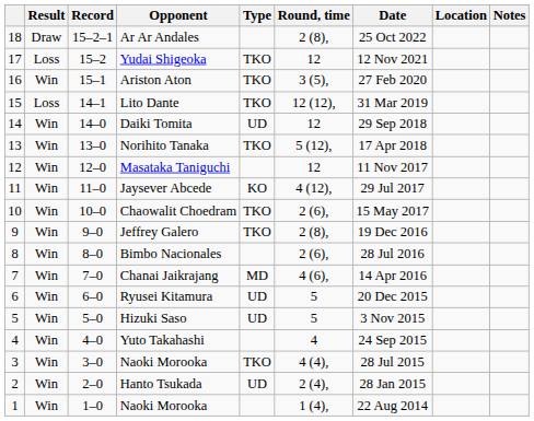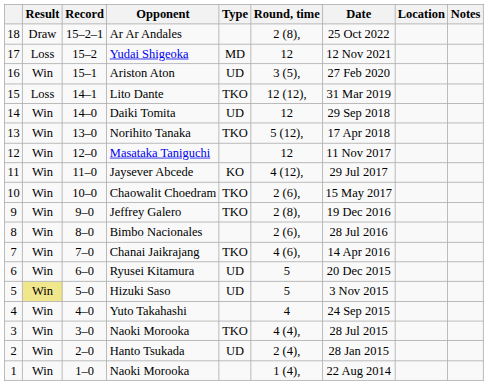 <table class="wikitable" style="text-align:center">
 <tr>
 <th></th>
 <th>Result</th>
 <th>Record</th>
 <th>Opponent</th>
 <th>Type</th>
 <th>Round, time</th>
 <th>Date</th>
 <th>Location</th>
 <th>Notes</th>
 </tr>
 <tr>
 <td>18</td>
 <td>Draw</td>
 <td>15–2–1</td>
 <td align=left>Ar Ar Andales</td>
 <td></td>
 <td>2 (8), </td>
 <td>25 Oct 2022</td>
 <td align=left></td>
 <td></td>
 </tr>
 <tr>
 <td>17</td>
 <td>Loss</td>
 <td>15–2</td>
 <td align=left><a href='#'>Yudai Shigeoka</a></td>
-<td>TKO</td>
+<td>MD</td>
 <td>12</td>
 <td>12 Nov 2021</td>
 <td align=left></td>
 <td align=left></td>
 </tr>
 <tr>
 <td>16</td>
 <td>Win</td>
 <td>15–1</td>
 <td align=left>Ariston Aton</td>
-<td>TKO</td>
+<td>UD</td>
 <td>3 (5), </td>
 <td>27 Feb 2020</td>
 <td align=left></td>
 <td align=left></td>
 </tr>
 <tr>
 <td>15</td>
 <td>Loss</td>
 <td>14–1</td>
 <td align=left>Lito Dante</td>
 <td>TKO</td>
 <td>12 (12), </td>
 <td>31 Mar 2019</td>
 <td align=left></td>
 <td align=left></td>
 </tr>
 <tr>
 <td>14</td>
 <td>Win</td>
 <td>14–0</td>
 <td align=left>Daiki Tomita</td>
 <td>UD</td>
 <td>12</td>
 <td>29 Sep 2018</td>
 <td align=left></td>
 <td align=left></td>
 </tr>
 <tr>
 <td>13</td>
 <td>Win</td>
 <td>13–0</td>
 <td align=left>Norihito Tanaka</td>
 <td>TKO</td>
 <td>5 (12), </td>
 <td>17 Apr 2018</td>
 <td align=left></td>
 <td align=left></td>
 </tr>
 <tr>
 <td>12</td>
 <td>Win</td>
 <td>12–0</td>
 <td align=left><a href='#'>Masataka Taniguchi</a></td>
 <td></td>
 <td>12</td>
 <td>11 Nov 2017</td>
 <td align=left></td>
 <td align=left></td>
 </tr>
 <tr>
 <td>11</td>
 <td>Win</td>
 <td>11–0</td>
 <td align=left>Jaysever Abcede</td>
 <td>KO</td>
 <td>4 (12), </td>
 <td>29 Jul 2017</td>
 <td align=left></td>
 <td align=left></td>
 </tr>
 <tr>
 <td>10</td>
 <td>Win</td>
 <td>10–0</td>
 <td align=left>Chaowalit Choedram</td>
 <td>TKO</td>
 <td>2 (6), </td>
 <td>15 May 2017</td>
 <td align=left></td>
 <td align=left></td>
 </tr>
 <tr>
 <td>9</td>
 <td>Win</td>
 <td>9–0</td>
 <td align=left>Jeffrey Galero</td>
 <td>TKO</td>
 <td>2 (8), </td>
 <td>19 Dec 2016</td>
 <td align=left></td>
 <td align=left></td>
 </tr>
 <tr>
 <td>8</td>
 <td>Win</td>
 <td>8–0</td>
 <td align=left>Bimbo Nacionales</td>
 <td></td>
 <td>2 (6), </td>
 <td>28 Jul 2016</td>
 <td align=left></td>
 <td align=left></td>
 </tr>
 <tr>
 <td>7</td>
 <td>Win</td>
 <td>7–0</td>
 <td align=left>Chanai Jaikrajang</td>
-<td>MD</td>
+<td>TKO</td>
 <td>4 (6), </td>
 <td>14 Apr 2016</td>
 <td align=left></td>
 <td align=left></td>
 </tr>
 <tr>
 <td>6</td>
 <td>Win</td>
 <td>6–0</td>
 <td align=left>Ryusei Kitamura</td>
 <td>UD</td>
 <td>5</td>
 <td>20 Dec 2015</td>
 <td align=left></td>
 <td align=left></td>
 </tr>
 <tr>
 <td>5</td>
-<td>Win</td>
+<td style="background: khaki;">Win</td>
 <td>5–0</td>
 <td align=left>Hizuki Saso</td>
 <td>UD</td>
 <td>5</td>
 <td>3 Nov 2015</td>
 <td align=left></td>
 <td align=left></td>
 </tr>
 <tr>
 <td>4</td>
 <td>Win</td>
 <td>4–0</td>
 <td align=left>Yuto Takahashi</td>
 <td></td>
 <td>4</td>
 <td>24 Sep 2015</td>
 <td align=left></td>
 <td align=left></td>
 </tr>
 <tr>
 <td>3</td>
 <td>Win</td>
 <td>3–0</td>
 <td align=left>Naoki Morooka</td>
 <td>TKO</td>
 <td>4 (4), </td>
 <td>28 Jul 2015</td>
 <td align=left></td>
 <td align=left></td>
 </tr>
 <tr>
 <td>2</td>
 <td>Win</td>
 <td>2–0</td>
 <td align=left>Hanto Tsukada</td>
 <td>UD</td>
 <td>2 (4), </td>
 <td>28 Jan 2015</td>
 <td align=left></td>
 <td align=left></td>
 </tr>
 <tr>
 <td>1</td>
 <td>Win</td>
 <td>1–0</td>
 <td align=left>Naoki Morooka</td>
 <td></td>
 <td>1 (4), </td>
 <td>22 Aug 2014</td>
 <td align=left></td>
 <td align=left></td>
 </tr>
 </table>
